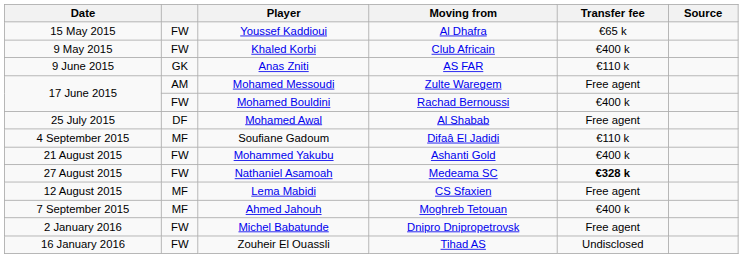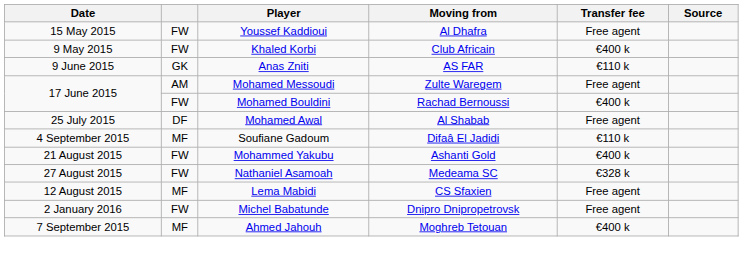 <table class="wikitable sortable" style="width:70%; text-align:center; font-size:85%; text-align:centre;">
 <tr>
 <th>Date</th>
 <th></th>
 <th>Player</th>
 <th>Moving from</th>
 <th>Transfer fee</th>
 <th>Source</th>
 </tr>
 <tr>
 <td>15 May 2015</td>
 <td>FW</td>
 <td> <a href='#'>Youssef Kaddioui</a></td>
 <td> <a href='#'>Al Dhafra</a></td>
-<td>€65 k</td>
+<td>Free agent</td>
 <td></td>
 </tr>
 <tr>
 <td>9 May 2015</td>
 <td>FW</td>
 <td> <a href='#'>Khaled Korbi</a></td>
 <td> <a href='#'>Club Africain</a></td>
 <td>€400 k</td>
 <td></td>
 </tr>
 <tr>
 <td>9 June 2015</td>
 <td>GK</td>
 <td> <a href='#'>Anas Zniti</a></td>
 <td><a href='#'>AS FAR</a></td>
 <td>€110 k</td>
 <td></td>
 </tr>
 <tr>
 <td rowspan="2">17 June 2015</td>
 <td>AM</td>
 <td> <a href='#'>Mohamed Messoudi</a></td>
 <td> <a href='#'>Zulte Waregem</a></td>
 <td>Free agent</td>
 <td></td>
 </tr>
 <tr>
 <td>FW</td>
 <td> <a href='#'>Mohamed Bouldini</a></td>
 <td><a href='#'>Rachad Bernoussi</a></td>
 <td>€400 k</td>
 <td></td>
 </tr>
 <tr>
 <td>25 July 2015</td>
 <td>DF</td>
 <td> <a href='#'>Mohamed Awal</a></td>
 <td> <a href='#'>Al Shabab</a></td>
 <td>Free agent</td>
 <td></td>
 </tr>
 <tr>
 <td>4 September 2015</td>
 <td>MF</td>
 <td> Soufiane Gadoum</td>
 <td><a href='#'>Difaâ El Jadidi</a></td>
 <td>€110 k</td>
 <td></td>
 </tr>
 <tr>
 <td>21 August 2015</td>
 <td>FW</td>
 <td> <a href='#'>Mohammed Yakubu</a></td>
 <td> <a href='#'>Ashanti Gold</a></td>
 <td>€400 k</td>
 <td></td>
 </tr>
 <tr>
 <td>27 August 2015</td>
 <td>FW</td>
 <td> <a href='#'>Nathaniel Asamoah</a></td>
 <td> <a href='#'>Medeama SC</a></td>
-<td><strong>€328 k</strong></td>
+<td>€328 k</td>
 <td></td>
 </tr>
 <tr>
 <td>12 August 2015</td>
 <td>MF</td>
 <td> <a href='#'>Lema Mabidi</a></td>
 <td> <a href='#'>CS Sfaxien</a></td>
 <td>Free agent</td>
 <td></td>
 </tr>
 <tr>
-<td>7 September 2015</td>
-<td>MF</td>
-<td> <a href='#'>Ahmed Jahouh</a></td>
-<td><a href='#'>Moghreb Tetouan</a></td>
-<td>€400 k</td>
-<td></td>
-</tr>
-<tr>
 <td>2 January 2016</td>
 <td>FW</td>
 <td> <a href='#'>Michel Babatunde</a></td>
 <td> <a href='#'>Dnipro Dnipropetrovsk</a></td>
 <td>Free agent</td>
 <td></td>
 </tr>
 <tr>
-<td>16 January 2016</td>
-<td>FW</td>
-<td> Zouheir El Ouassli</td>
-<td><a href='#'>Tihad AS</a></td>
-<td>Undisclosed</td>
+<td>7 September 2015</td>
+<td>MF</td>
+<td> <a href='#'>Ahmed Jahouh</a></td>
+<td><a href='#'>Moghreb Tetouan</a></td>
+<td>€400 k</td>
 <td></td>
 </tr>
 </table>
